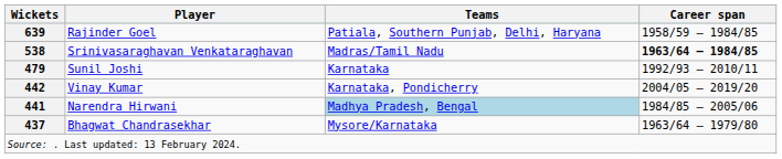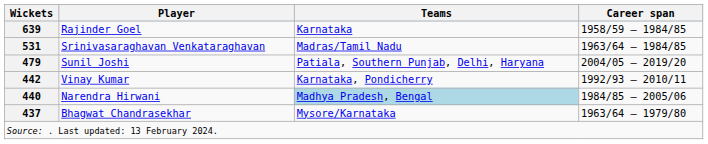 <table class="wikitable" width=70%>
 <tr bgcolor=#87cefa>
 <th>Wickets</th>
 <th>Player</th>
 <th>Teams</th>
 <th>Career span</th>
 </tr>
 <tr>
 <th>639</th>
 <td><a href='#'>Rajinder Goel</a></td>
-<td><a href='#'>Patiala</a>, <a href='#'>Southern Punjab</a>, <a href='#'>Delhi</a>, <a href='#'>Haryana</a></td>
+<td><a href='#'>Karnataka</a></td>
 <td>1958/59 – 1984/85</td>
 </tr>
 <tr>
-<th>538</th>
+<th>531</th>
 <td><a href='#'>Srinivasaraghavan Venkataraghavan</a></td>
 <td><a href='#'>Madras/Tamil Nadu</a></td>
-<td><strong>1963/64 – 1984/85</strong></td>
+<td>1963/64 – 1984/85</td>
 </tr>
 <tr>
 <th>479</th>
 <td><a href='#'>Sunil Joshi</a></td>
-<td><a href='#'>Karnataka</a></td>
-<td>1992/93 – 2010/11</td>
+<td><a href='#'>Patiala</a>, <a href='#'>Southern Punjab</a>, <a href='#'>Delhi</a>, <a href='#'>Haryana</a></td>
+<td>2004/05 – 2019/20</td>
 </tr>
 <tr>
 <th>442</th>
 <td><a href='#'>Vinay Kumar</a></td>
 <td><a href='#'>Karnataka</a>, <a href='#'>Pondicherry</a></td>
-<td>2004/05 – 2019/20</td>
+<td>1992/93 – 2010/11</td>
 </tr>
 <tr>
-<th>441</th>
+<th>440</th>
 <td><a href='#'>Narendra Hirwani</a></td>
 <td style="background: lightblue;"><a href='#'>Madhya Pradesh</a>, <a href='#'>Bengal</a></td>
 <td>1984/85 – 2005/06</td>
 </tr>
 <tr>
 <th>437</th>
 <td><a href='#'>Bhagwat Chandrasekhar</a></td>
 <td><a href='#'>Mysore/Karnataka</a></td>
 <td>1963/64 – 1979/80</td>
 </tr>
 <tr>
 <td colspan="6"><small><em>Source: </em>. Last updated: 13 February 2024.</small></td>
 </tr>
 </table>
